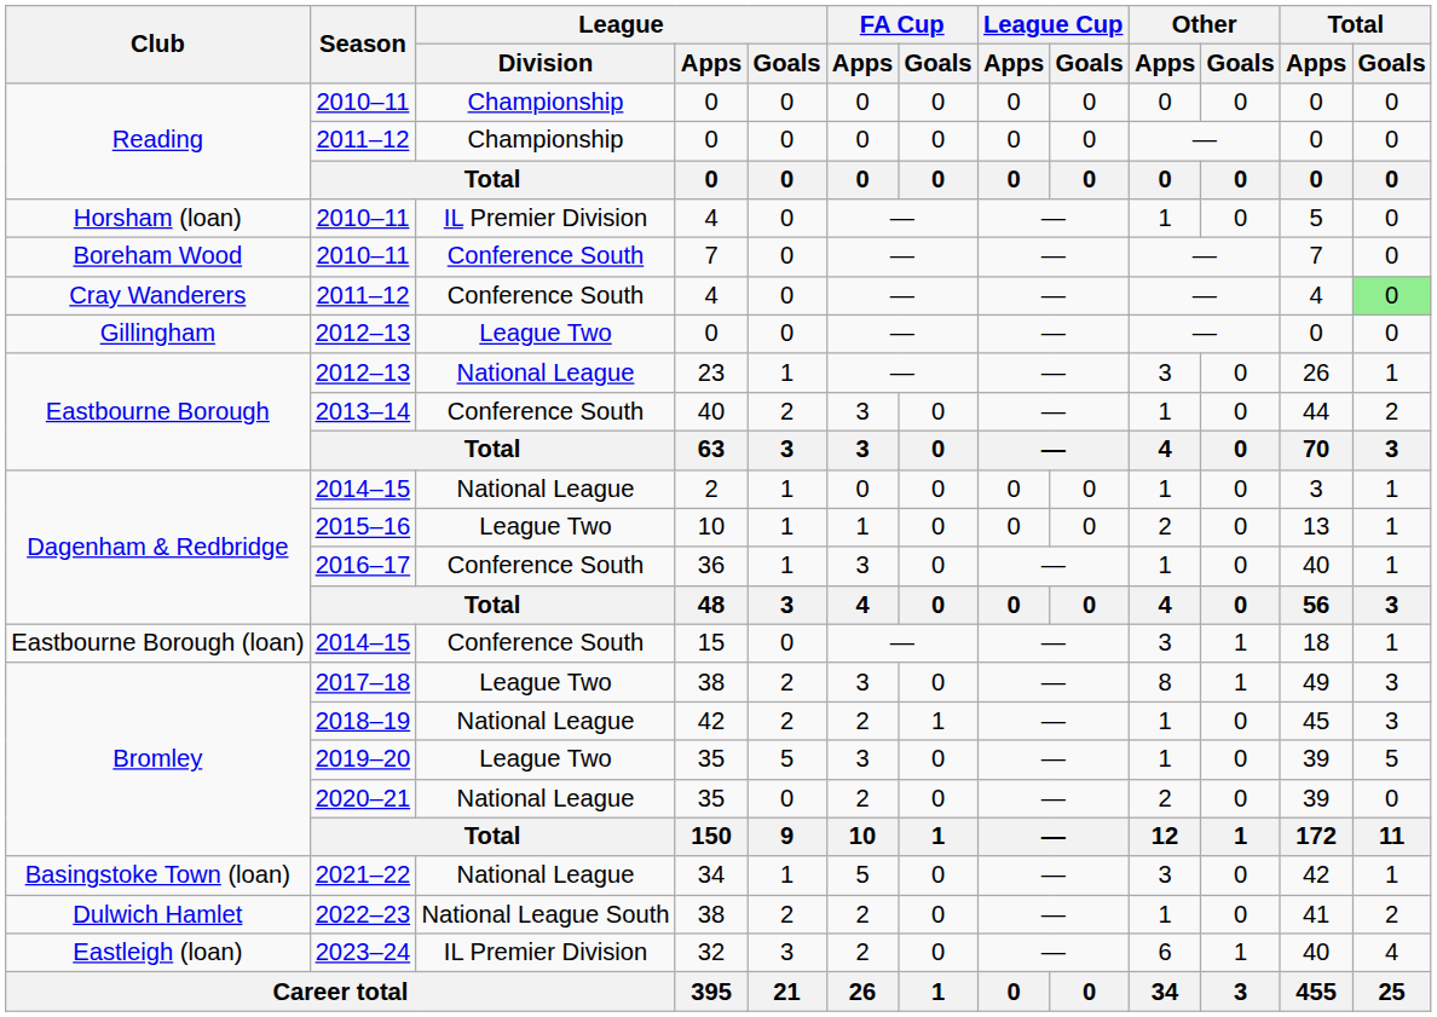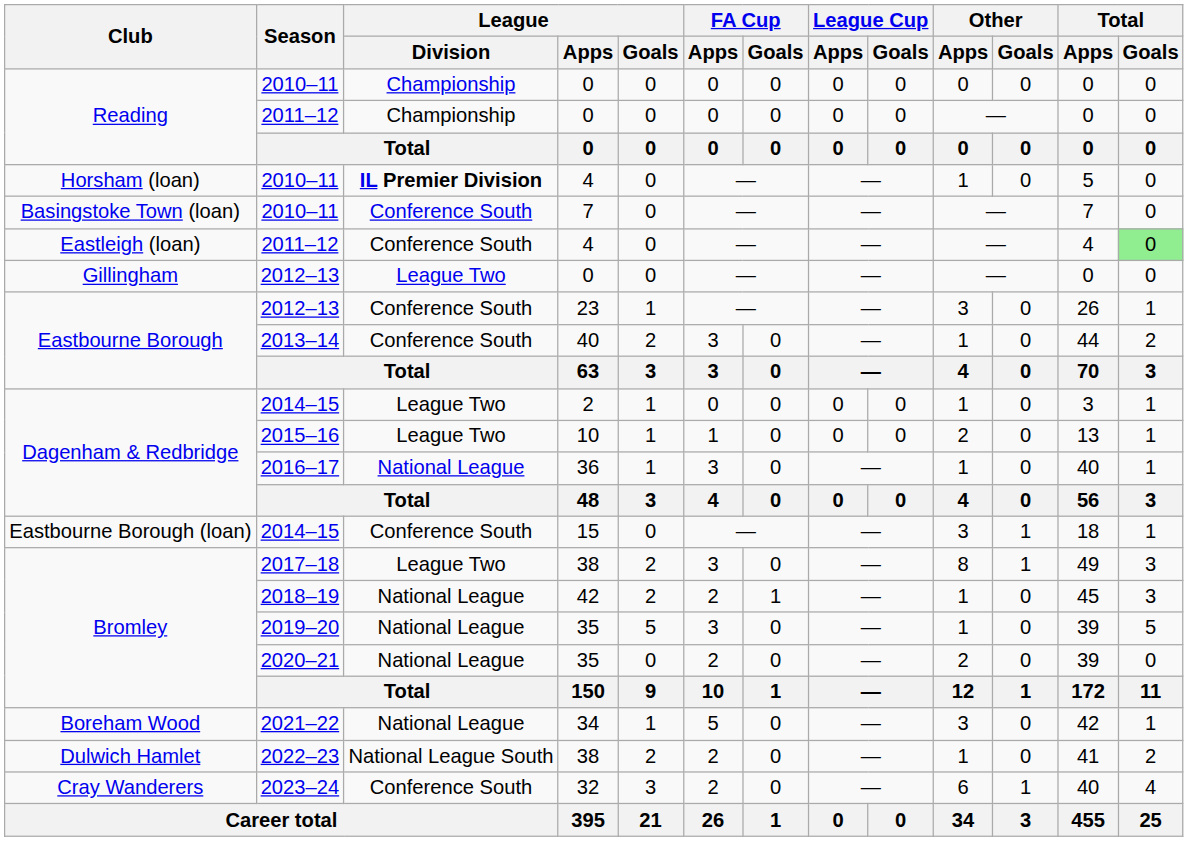 <table class="wikitable" style="text-align: center">
 <tr>
 <th rowspan="2">Club</th>
 <th rowspan="2">Season</th>
 <th colspan="3">League</th>
 <th colspan="2"><a href='#'>FA Cup</a></th>
 <th colspan="2"><a href='#'>League Cup</a></th>
 <th colspan="2">Other</th>
 <th colspan="2">Total</th>
 </tr>
 <tr>
 <th>Division</th>
 <th>Apps</th>
 <th>Goals</th>
 <th>Apps</th>
 <th>Goals</th>
 <th>Apps</th>
 <th>Goals</th>
 <th>Apps</th>
 <th>Goals</th>
 <th>Apps</th>
 <th>Goals</th>
 </tr>
 <tr>
 <td rowspan="3"><a href='#'>Reading</a></td>
 <td><a href='#'>2010–11</a></td>
 <td><a href='#'>Championship</a></td>
 <td>0</td>
 <td>0</td>
 <td>0</td>
 <td>0</td>
 <td>0</td>
 <td>0</td>
 <td>0</td>
 <td>0</td>
 <td>0</td>
 <td>0</td>
 </tr>
 <tr>
 <td><a href='#'>2011–12</a></td>
 <td>Championship</td>
 <td>0</td>
 <td>0</td>
 <td>0</td>
 <td>0</td>
 <td>0</td>
 <td>0</td>
 <td colspan="2">—</td>
 <td>0</td>
 <td>0</td>
 </tr>
 <tr>
 <th colspan="2">Total</th>
 <th>0</th>
 <th>0</th>
 <th>0</th>
 <th>0</th>
 <th>0</th>
 <th>0</th>
 <th>0</th>
 <th>0</th>
 <th>0</th>
 <th>0</th>
 </tr>
 <tr>
 <td><a href='#'>Horsham</a> (loan)</td>
 <td><a href='#'>2010–11</a></td>
-<td><a href='#'>IL</a> Premier Division</td>
+<td><strong><a href='#'>IL</a> Premier Division</strong></td>
 <td>4</td>
 <td>0</td>
 <td colspan="2">—</td>
 <td colspan="2">—</td>
 <td>1</td>
 <td>0</td>
 <td>5</td>
 <td>0</td>
 </tr>
 <tr>
-<td><a href='#'>Boreham Wood</a></td>
+<td><a href='#'>Basingstoke Town</a> (loan)</td>
 <td><a href='#'>2010–11</a></td>
 <td><a href='#'>Conference South</a></td>
 <td>7</td>
 <td>0</td>
 <td colspan="2">—</td>
 <td colspan="2">—</td>
 <td colspan="2">—</td>
 <td>7</td>
 <td>0</td>
 </tr>
 <tr>
-<td><a href='#'>Cray Wanderers</a></td>
+<td><a href='#'>Eastleigh</a> (loan)</td>
 <td><a href='#'>2011–12</a></td>
 <td>Conference South</td>
 <td>4</td>
 <td>0</td>
 <td colspan="2">—</td>
 <td colspan="2">—</td>
 <td colspan="2">—</td>
 <td>4</td>
 <td style="background: lightgreen;">0</td>
 </tr>
 <tr>
 <td><a href='#'>Gillingham</a></td>
 <td><a href='#'>2012–13</a></td>
 <td><a href='#'>League Two</a></td>
 <td>0</td>
 <td>0</td>
 <td colspan="2">—</td>
 <td colspan="2">—</td>
 <td colspan="2">—</td>
 <td>0</td>
 <td>0</td>
 </tr>
 <tr>
 <td rowspan="3"><a href='#'>Eastbourne Borough</a></td>
 <td><a href='#'>2012–13</a></td>
-<td><a href='#'>National League</a></td>
+<td>Conference South</td>
 <td>23</td>
 <td>1</td>
 <td colspan="2">—</td>
 <td colspan="2">—</td>
 <td>3</td>
 <td>0</td>
 <td>26</td>
 <td>1</td>
 </tr>
 <tr>
 <td><a href='#'>2013–14</a></td>
 <td>Conference South</td>
 <td>40</td>
 <td>2</td>
 <td>3</td>
 <td>0</td>
 <td colspan="2">—</td>
 <td>1</td>
 <td>0</td>
 <td>44</td>
 <td>2</td>
 </tr>
 <tr>
 <th colspan="2">Total</th>
 <th>63</th>
 <th>3</th>
 <th>3</th>
 <th>0</th>
 <th colspan="2">—</th>
 <th>4</th>
 <th>0</th>
 <th>70</th>
 <th>3</th>
 </tr>
 <tr>
 <td rowspan="4"><a href='#'>Dagenham & Redbridge</a></td>
 <td><a href='#'>2014–15</a></td>
-<td>National League</td>
+<td>League Two</td>
 <td>2</td>
 <td>1</td>
 <td>0</td>
 <td>0</td>
 <td>0</td>
 <td>0</td>
 <td>1</td>
 <td>0</td>
 <td>3</td>
 <td>1</td>
 </tr>
 <tr>
 <td><a href='#'>2015–16</a></td>
 <td>League Two</td>
 <td>10</td>
 <td>1</td>
 <td>1</td>
 <td>0</td>
 <td>0</td>
 <td>0</td>
 <td>2</td>
 <td>0</td>
 <td>13</td>
 <td>1</td>
 </tr>
 <tr>
 <td><a href='#'>2016–17</a></td>
-<td>Conference South</td>
+<td><a href='#'>National League</a></td>
 <td>36</td>
 <td>1</td>
 <td>3</td>
 <td>0</td>
 <td colspan="2">—</td>
 <td>1</td>
 <td>0</td>
 <td>40</td>
 <td>1</td>
 </tr>
 <tr>
 <th colspan="2">Total</th>
 <th>48</th>
 <th>3</th>
 <th>4</th>
 <th>0</th>
 <th>0</th>
 <th>0</th>
 <th>4</th>
 <th>0</th>
 <th>56</th>
 <th>3</th>
 </tr>
 <tr>
 <td>Eastbourne Borough (loan)</td>
 <td><a href='#'>2014–15</a></td>
 <td>Conference South</td>
 <td>15</td>
 <td>0</td>
 <td colspan="2">—</td>
 <td colspan="2">—</td>
 <td>3</td>
 <td>1</td>
 <td>18</td>
 <td>1</td>
 </tr>
 <tr>
 <td rowspan="5"><a href='#'>Bromley</a></td>
 <td><a href='#'>2017–18</a></td>
 <td>League Two</td>
 <td>38</td>
 <td>2</td>
 <td>3</td>
 <td>0</td>
 <td colspan="2">—</td>
 <td>8</td>
 <td>1</td>
 <td>49</td>
 <td>3</td>
 </tr>
 <tr>
 <td><a href='#'>2018–19</a></td>
 <td>National League</td>
 <td>42</td>
 <td>2</td>
 <td>2</td>
 <td>1</td>
 <td colspan="2">—</td>
 <td>1</td>
 <td>0</td>
 <td>45</td>
 <td>3</td>
 </tr>
 <tr>
 <td><a href='#'>2019–20</a></td>
-<td>League Two</td>
+<td>National League</td>
 <td>35</td>
 <td>5</td>
 <td>3</td>
 <td>0</td>
 <td colspan="2">—</td>
 <td>1</td>
 <td>0</td>
 <td>39</td>
 <td>5</td>
 </tr>
 <tr>
 <td><a href='#'>2020–21</a></td>
 <td>National League</td>
 <td>35</td>
 <td>0</td>
 <td>2</td>
 <td>0</td>
 <td colspan="2">—</td>
 <td>2</td>
 <td>0</td>
 <td>39</td>
 <td>0</td>
 </tr>
 <tr>
 <th colspan="2">Total</th>
 <th>150</th>
 <th>9</th>
 <th>10</th>
 <th>1</th>
 <th colspan="2">—</th>
 <th>12</th>
 <th>1</th>
 <th>172</th>
 <th>11</th>
 </tr>
 <tr>
-<td><a href='#'>Basingstoke Town</a> (loan)</td>
+<td><a href='#'>Boreham Wood</a></td>
 <td><a href='#'>2021–22</a></td>
 <td>National League</td>
 <td>34</td>
 <td>1</td>
 <td>5</td>
 <td>0</td>
 <td colspan="2">—</td>
 <td>3</td>
 <td>0</td>
 <td>42</td>
 <td>1</td>
 </tr>
 <tr>
 <td><a href='#'>Dulwich Hamlet</a></td>
 <td><a href='#'>2022–23</a></td>
 <td>National League South</td>
 <td>38</td>
 <td>2</td>
 <td>2</td>
 <td>0</td>
 <td colspan="2">—</td>
 <td>1</td>
 <td>0</td>
 <td>41</td>
 <td>2</td>
 </tr>
 <tr>
-<td><a href='#'>Eastleigh</a> (loan)</td>
+<td><a href='#'>Cray Wanderers</a></td>
 <td><a href='#'>2023–24</a></td>
-<td>IL Premier Division</td>
+<td>Conference South</td>
 <td>32</td>
 <td>3</td>
 <td>2</td>
 <td>0</td>
 <td colspan="2">—</td>
 <td>6</td>
 <td>1</td>
 <td>40</td>
 <td>4</td>
 </tr>
 <tr>
 <th colspan="3">Career total</th>
 <th>395</th>
 <th>21</th>
 <th>26</th>
 <th>1</th>
 <th>0</th>
 <th>0</th>
 <th>34</th>
 <th>3</th>
 <th>455</th>
 <th>25</th>
 </tr>
 </table>
